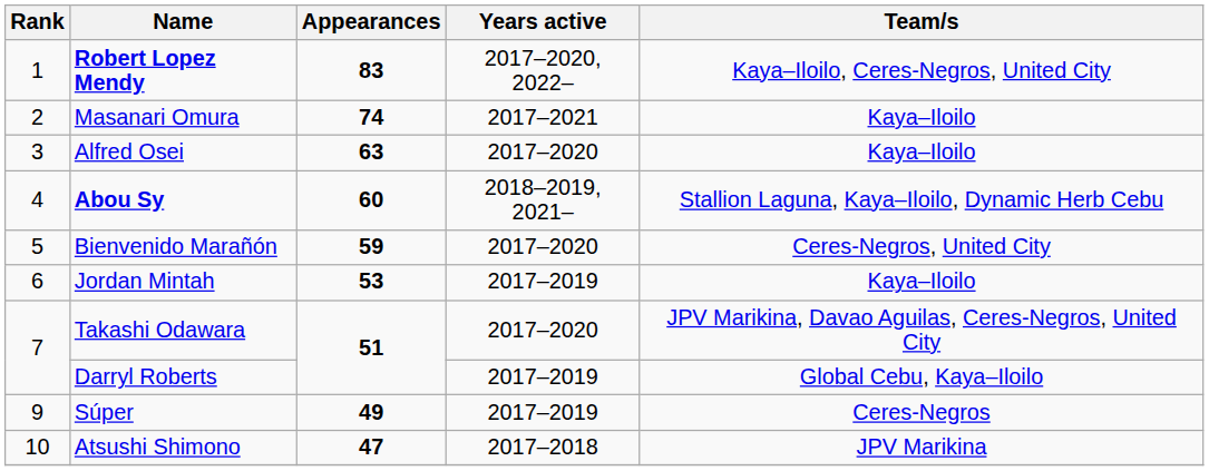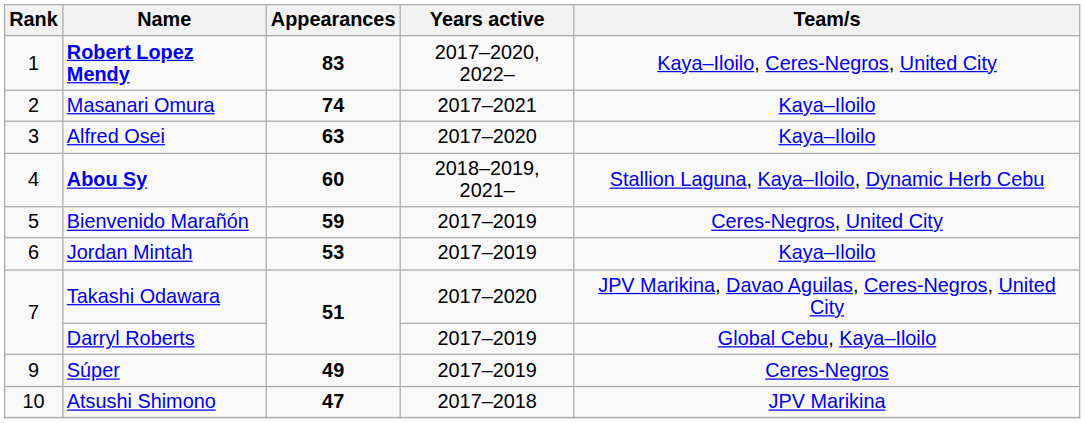 <table class="wikitable sortable nowrap" style="text-align: center">
 <tr>
 <th>Rank</th>
 <th>Name</th>
 <th>Appearances</th>
 <th>Years active</th>
 <th>Team/s</th>
 </tr>
 <tr>
 <td>1</td>
 <td style="text-align:left"> <strong><a href='#'>Robert Lopez Mendy</a></strong></td>
 <td><strong>83</strong></td>
 <td>2017–2020, 2022–</td>
 <td><a href='#'>Kaya–Iloilo</a>, <a href='#'>Ceres-Negros</a>, <a href='#'>United City</a></td>
 </tr>
 <tr>
 <td>2</td>
 <td style="text-align:left"> <a href='#'>Masanari Omura</a></td>
 <td><strong>74</strong></td>
 <td>2017–2021</td>
 <td><a href='#'>Kaya–Iloilo</a></td>
 </tr>
 <tr>
 <td>3</td>
 <td style="text-align:left"> <a href='#'>Alfred Osei</a></td>
 <td><strong>63</strong></td>
 <td>2017–2020</td>
 <td><a href='#'>Kaya–Iloilo</a></td>
 </tr>
 <tr>
 <td>4</td>
 <td style="text-align:left"> <strong><a href='#'>Abou Sy</a></strong></td>
 <td><strong>60</strong></td>
 <td>2018–2019, 2021–</td>
 <td><a href='#'>Stallion Laguna</a>, <a href='#'>Kaya–Iloilo</a>, <a href='#'>Dynamic Herb Cebu</a></td>
 </tr>
 <tr>
 <td>5</td>
 <td style="text-align:left"> <a href='#'>Bienvenido Marañón</a></td>
 <td><strong>59</strong></td>
-<td>2017–2020</td>
+<td>2017–2019</td>
 <td><a href='#'>Ceres-Negros</a>, <a href='#'>United City</a></td>
 </tr>
 <tr>
 <td>6</td>
 <td style="text-align:left"> <a href='#'>Jordan Mintah</a></td>
 <td><strong>53</strong></td>
 <td>2017–2019</td>
 <td><a href='#'>Kaya–Iloilo</a></td>
 </tr>
 <tr>
 <td rowspan="2">7</td>
 <td style="text-align:left"> <a href='#'>Takashi Odawara</a></td>
 <td rowspan="2"><strong>51</strong></td>
 <td>2017–2020</td>
 <td><a href='#'>JPV Marikina</a>, <a href='#'>Davao Aguilas</a>, <a href='#'>Ceres-Negros</a>, <a href='#'>United City</a></td>
 </tr>
 <tr>
 <td style="text-align:left"> <a href='#'>Darryl Roberts</a></td>
 <td>2017–2019</td>
 <td><a href='#'>Global Cebu</a>, <a href='#'>Kaya–Iloilo</a></td>
 </tr>
 <tr>
 <td>9</td>
 <td style="text-align:left"> <a href='#'>Súper</a></td>
 <td><strong>49</strong></td>
 <td>2017–2019</td>
 <td><a href='#'>Ceres-Negros</a></td>
 </tr>
 <tr>
 <td>10</td>
 <td style="text-align:left"> <a href='#'>Atsushi Shimono</a></td>
 <td><strong>47</strong></td>
 <td>2017–2018</td>
 <td><a href='#'>JPV Marikina</a></td>
 </tr>
 <tr>
 </tr>
 </table>
